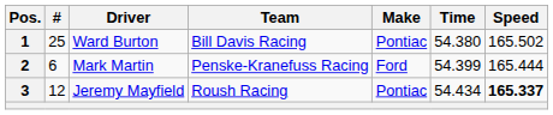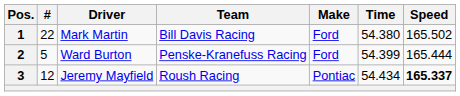 <table class="wikitable" style="font-size:95%">
 <tr>
 <th>Pos.</th>
 <th>#</th>
 <th>Driver</th>
 <th>Team</th>
 <th>Make</th>
 <th>Time</th>
 <th>Speed</th>
 </tr>
 <tr>
 <th>1</th>
-<td>25</td>
-<td><a href='#'>Ward Burton</a></td>
+<td>22</td>
+<td><a href='#'>Mark Martin</a></td>
 <td><a href='#'>Bill Davis Racing</a></td>
-<td><a href='#'>Pontiac</a></td>
+<td><a href='#'>Ford</a></td>
 <td>54.380</td>
 <td>165.502</td>
 </tr>
 <tr>
 <th>2</th>
-<td>6</td>
-<td><a href='#'>Mark Martin</a></td>
+<td>5</td>
+<td><a href='#'>Ward Burton</a></td>
 <td><a href='#'>Penske-Kranefuss Racing</a></td>
 <td><a href='#'>Ford</a></td>
 <td>54.399</td>
 <td>165.444</td>
 </tr>
 <tr>
 <th>3</th>
 <td>12</td>
 <td><a href='#'>Jeremy Mayfield</a></td>
 <td><a href='#'>Roush Racing</a></td>
 <td><a href='#'>Pontiac</a></td>
 <td>54.434</td>
 <td><strong>165.337</strong></td>
 </tr>
 <tr>
 <th colspan="7"></th>
 </tr>
 </table>
